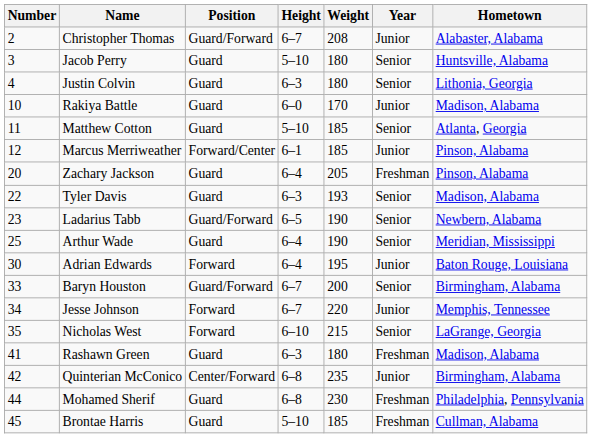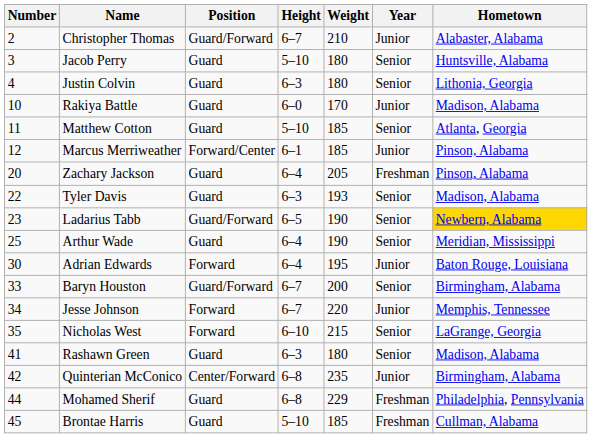 <table class="wikitable sortable" style="font-size: 95%;">
 <tr>
 <th>Number</th>
 <th>Name</th>
 <th>Position</th>
 <th>Height</th>
 <th>Weight</th>
 <th>Year</th>
 <th>Hometown</th>
 </tr>
 <tr>
 <td>2</td>
 <td>Christopher Thomas</td>
 <td>Guard/Forward</td>
 <td>6–7</td>
-<td>208</td>
+<td>210</td>
 <td>Junior</td>
 <td><a href='#'>Alabaster, Alabama</a></td>
 </tr>
 <tr>
 <td>3</td>
 <td>Jacob Perry</td>
 <td>Guard</td>
 <td>5–10</td>
 <td>180</td>
 <td>Senior</td>
 <td><a href='#'>Huntsville, Alabama</a></td>
 </tr>
 <tr>
 <td>4</td>
 <td>Justin Colvin</td>
 <td>Guard</td>
 <td>6–3</td>
 <td>180</td>
 <td>Senior</td>
 <td><a href='#'>Lithonia, Georgia</a></td>
 </tr>
 <tr>
 <td>10</td>
 <td>Rakiya Battle</td>
 <td>Guard</td>
 <td>6–0</td>
 <td>170</td>
 <td>Junior</td>
 <td><a href='#'>Madison, Alabama</a></td>
 </tr>
 <tr>
 <td>11</td>
 <td>Matthew Cotton</td>
 <td>Guard</td>
 <td>5–10</td>
 <td>185</td>
 <td>Senior</td>
 <td><a href='#'>Atlanta</a>, <a href='#'>Georgia</a></td>
 </tr>
 <tr>
 <td>12</td>
 <td>Marcus Merriweather</td>
 <td>Forward/Center</td>
 <td>6–1</td>
 <td>185</td>
 <td>Junior</td>
 <td><a href='#'>Pinson, Alabama</a></td>
 </tr>
 <tr>
 <td>20</td>
 <td>Zachary Jackson</td>
 <td>Guard</td>
 <td>6–4</td>
 <td>205</td>
 <td>Freshman</td>
 <td><a href='#'>Pinson, Alabama</a></td>
 </tr>
 <tr>
 <td>22</td>
 <td>Tyler Davis</td>
 <td>Guard</td>
 <td>6–3</td>
 <td>193</td>
 <td>Senior</td>
 <td><a href='#'>Madison, Alabama</a></td>
 </tr>
 <tr>
 <td>23</td>
 <td>Ladarius Tabb</td>
 <td>Guard/Forward</td>
 <td>6–5</td>
 <td>190</td>
 <td>Senior</td>
-<td><a href='#'>Newbern, Alabama</a></td>
+<td style="background: gold;"><a href='#'>Newbern, Alabama</a></td>
 </tr>
 <tr>
 <td>25</td>
 <td>Arthur Wade</td>
 <td>Guard</td>
 <td>6–4</td>
 <td>190</td>
 <td>Senior</td>
 <td><a href='#'>Meridian, Mississippi</a></td>
 </tr>
 <tr>
 <td>30</td>
 <td>Adrian Edwards</td>
 <td>Forward</td>
 <td>6–4</td>
 <td>195</td>
 <td>Junior</td>
 <td><a href='#'>Baton Rouge, Louisiana</a></td>
 </tr>
 <tr>
 <td>33</td>
 <td>Baryn Houston</td>
 <td>Guard/Forward</td>
 <td>6–7</td>
 <td>200</td>
 <td>Senior</td>
 <td><a href='#'>Birmingham, Alabama</a></td>
 </tr>
 <tr>
 <td>34</td>
 <td>Jesse Johnson</td>
 <td>Forward</td>
 <td>6–7</td>
 <td>220</td>
 <td>Junior</td>
 <td><a href='#'>Memphis, Tennessee</a></td>
 </tr>
 <tr>
 <td>35</td>
 <td>Nicholas West</td>
 <td>Forward</td>
 <td>6–10</td>
 <td>215</td>
 <td>Senior</td>
 <td><a href='#'>LaGrange, Georgia</a></td>
 </tr>
 <tr>
 <td>41</td>
 <td>Rashawn Green</td>
 <td>Guard</td>
 <td>6–3</td>
 <td>180</td>
-<td>Freshman</td>
+<td>Senior</td>
 <td><a href='#'>Madison, Alabama</a></td>
 </tr>
 <tr>
 <td>42</td>
 <td>Quinterian McConico</td>
 <td>Center/Forward</td>
 <td>6–8</td>
 <td>235</td>
 <td>Junior</td>
 <td><a href='#'>Birmingham, Alabama</a></td>
 </tr>
 <tr>
 <td>44</td>
 <td>Mohamed Sherif</td>
 <td>Guard</td>
 <td>6–8</td>
-<td>230</td>
+<td>229</td>
 <td>Freshman</td>
 <td><a href='#'>Philadelphia</a>, <a href='#'>Pennsylvania</a></td>
 </tr>
 <tr>
 <td>45</td>
 <td>Brontae Harris</td>
 <td>Guard</td>
 <td>5–10</td>
 <td>185</td>
 <td>Freshman</td>
 <td><a href='#'>Cullman, Alabama</a></td>
 </tr>
 </table>
